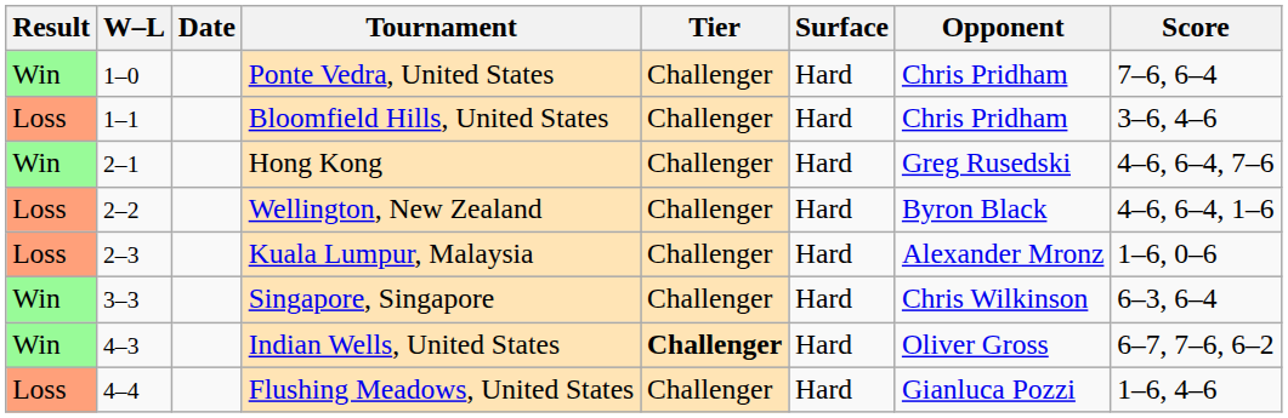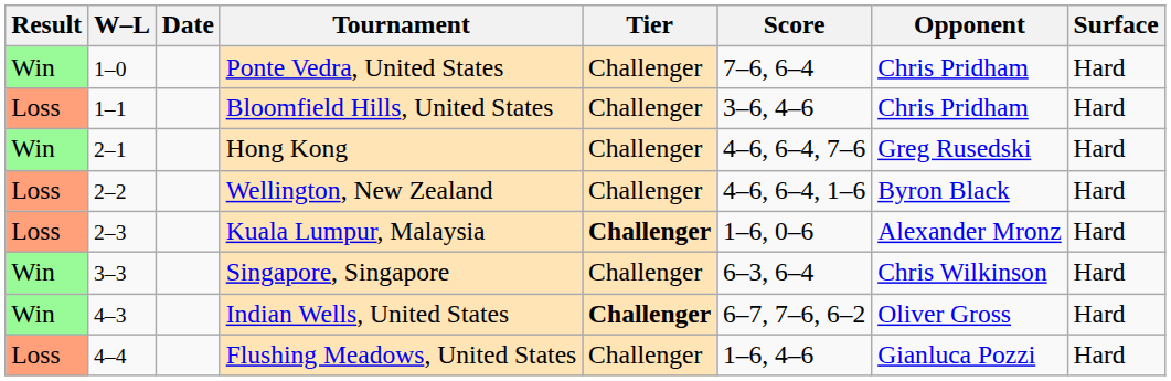 <table class="sortable wikitable">
 <tr>
 <th>Result</th>
 <th class="unsortable">W–L</th>
 <th>Date</th>
 <th>Tournament</th>
 <th>Tier</th>
+<th class="unsortable">Score</th>
+<th>Opponent</th>
 <th>Surface</th>
-<th>Opponent</th>
-<th class="unsortable">Score</th>
 </tr>
 <tr>
 <td style="background:#98fb98;">Win</td>
 <td><small>1–0</small></td>
 <td></td>
 <td style="background:moccasin;"><a href='#'>Ponte Vedra</a>, United States</td>
 <td style="background:moccasin;">Challenger</td>
+<td>7–6, 6–4</td>
+<td> <a href='#'>Chris Pridham</a></td>
 <td>Hard</td>
-<td> <a href='#'>Chris Pridham</a></td>
-<td>7–6, 6–4</td>
 </tr>
 <tr>
 <td style="background:#ffa07a;">Loss</td>
 <td><small>1–1</small></td>
 <td></td>
 <td style="background:moccasin;"><a href='#'>Bloomfield Hills</a>, United States</td>
 <td style="background:moccasin;">Challenger</td>
+<td>3–6, 4–6</td>
+<td> <a href='#'>Chris Pridham</a></td>
 <td>Hard</td>
-<td> <a href='#'>Chris Pridham</a></td>
-<td>3–6, 4–6</td>
 </tr>
 <tr>
 <td style="background:#98fb98;">Win</td>
 <td><small>2–1</small></td>
 <td></td>
 <td style="background:moccasin;">Hong Kong</td>
 <td style="background:moccasin;">Challenger</td>
+<td>4–6, 6–4, 7–6</td>
+<td> <a href='#'>Greg Rusedski</a></td>
 <td>Hard</td>
-<td> <a href='#'>Greg Rusedski</a></td>
-<td>4–6, 6–4, 7–6</td>
 </tr>
 <tr>
 <td style="background:#ffa07a;">Loss</td>
 <td><small>2–2</small></td>
 <td></td>
 <td style="background:moccasin;"><a href='#'>Wellington</a>, New Zealand</td>
 <td style="background:moccasin;">Challenger</td>
+<td>4–6, 6–4, 1–6</td>
+<td> <a href='#'>Byron Black</a></td>
 <td>Hard</td>
-<td> <a href='#'>Byron Black</a></td>
-<td>4–6, 6–4, 1–6</td>
 </tr>
 <tr>
 <td style="background:#ffa07a;">Loss</td>
 <td><small>2–3</small></td>
 <td></td>
 <td style="background:moccasin;"><a href='#'>Kuala Lumpur</a>, Malaysia</td>
-<td style="background:moccasin;">Challenger</td>
+<td style="background:moccasin;"><strong>Challenger</strong></td>
+<td>1–6, 0–6</td>
+<td> <a href='#'>Alexander Mronz</a></td>
 <td>Hard</td>
-<td> <a href='#'>Alexander Mronz</a></td>
-<td>1–6, 0–6</td>
 </tr>
 <tr>
 <td style="background:#98fb98;">Win</td>
 <td><small>3–3</small></td>
 <td></td>
 <td style="background:moccasin;"><a href='#'>Singapore</a>, Singapore</td>
 <td style="background:moccasin;">Challenger</td>
+<td>6–3, 6–4</td>
+<td> <a href='#'>Chris Wilkinson</a></td>
 <td>Hard</td>
-<td> <a href='#'>Chris Wilkinson</a></td>
-<td>6–3, 6–4</td>
 </tr>
 <tr>
 <td style="background:#98fb98;">Win</td>
 <td><small>4–3</small></td>
 <td></td>
 <td style="background:moccasin;"><a href='#'>Indian Wells</a>, United States</td>
 <td style="background:moccasin;"><strong>Challenger</strong></td>
+<td>6–7, 7–6, 6–2</td>
+<td> <a href='#'>Oliver Gross</a></td>
 <td>Hard</td>
-<td> <a href='#'>Oliver Gross</a></td>
-<td>6–7, 7–6, 6–2</td>
 </tr>
 <tr>
 <td style="background:#ffa07a;">Loss</td>
 <td><small>4–4</small></td>
 <td></td>
 <td style="background:moccasin;"><a href='#'>Flushing Meadows</a>, United States</td>
 <td style="background:moccasin;">Challenger</td>
+<td>1–6, 4–6</td>
+<td> <a href='#'>Gianluca Pozzi</a></td>
 <td>Hard</td>
-<td> <a href='#'>Gianluca Pozzi</a></td>
-<td>1–6, 4–6</td>
 </tr>
 </table>
